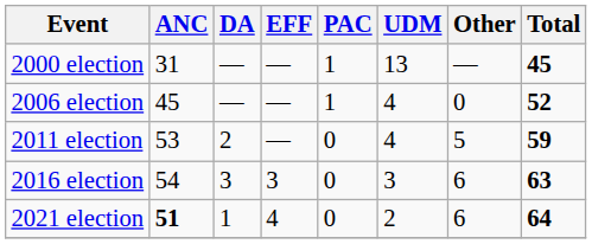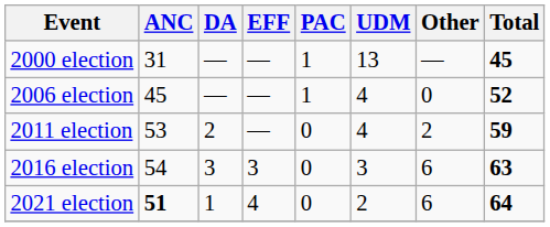 <table class="wikitable">
 <tr>
 <th>Event</th>
 <th><a href='#'>ANC</a></th>
 <th><a href='#'>DA</a></th>
 <th><a href='#'>EFF</a></th>
 <th><a href='#'>PAC</a></th>
 <th><a href='#'>UDM</a></th>
 <th>Other</th>
 <th>Total</th>
 </tr>
 <tr>
 <td><a href='#'>2000 election</a></td>
 <td>31</td>
 <td>—</td>
 <td>—</td>
 <td>1</td>
 <td>13</td>
 <td>—</td>
 <td><strong>45</strong></td>
 </tr>
 <tr>
 <td><a href='#'>2006 election</a></td>
 <td>45</td>
 <td>—</td>
 <td>—</td>
 <td>1</td>
 <td>4</td>
 <td>0</td>
 <td><strong>52</strong></td>
 </tr>
 <tr>
 <td><a href='#'>2011 election</a></td>
 <td>53</td>
 <td>2</td>
 <td>—</td>
 <td>0</td>
 <td>4</td>
-<td>5</td>
+<td>2</td>
 <td><strong>59</strong></td>
 </tr>
 <tr>
 <td><a href='#'>2016 election</a></td>
 <td>54</td>
 <td>3</td>
 <td>3</td>
 <td>0</td>
 <td>3</td>
 <td>6</td>
 <td><strong>63</strong></td>
 </tr>
 <tr>
 <td><a href='#'>2021 election</a></td>
 <td><strong>51</strong></td>
 <td>1</td>
 <td>4</td>
 <td>0</td>
 <td>2</td>
 <td>6</td>
 <td><strong>64</strong></td>
 </tr>
 <tr>
 </tr>
 </table>
